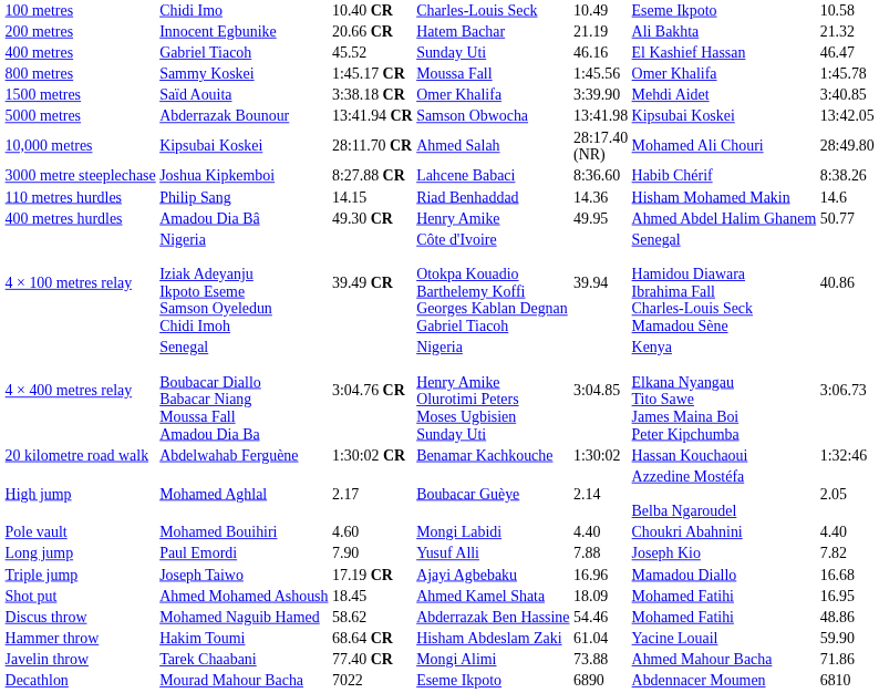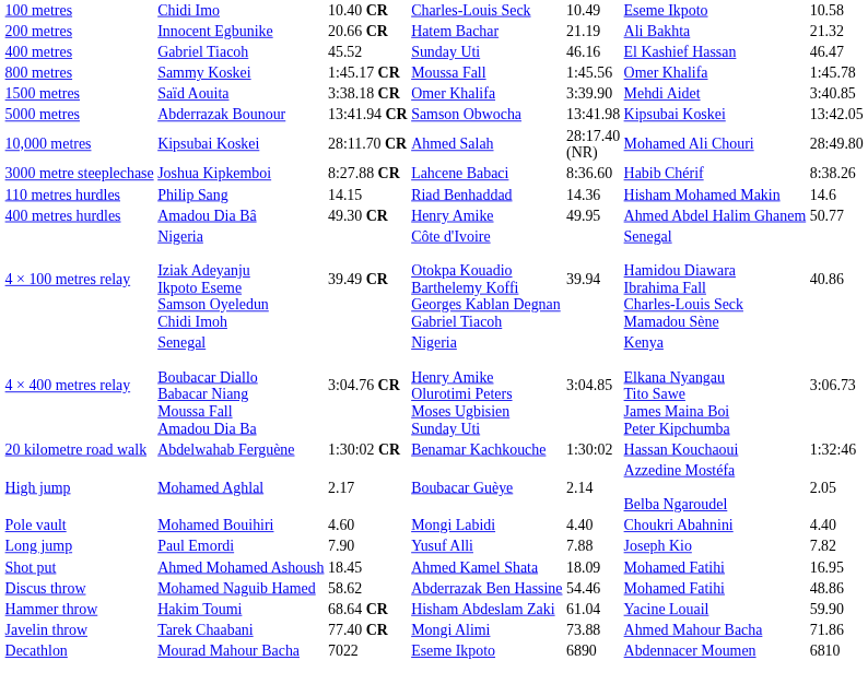 <table>
 <tr>
 <td><a href='#'>100 metres</a></td>
 <td><a href='#'>Chidi Imo</a><br> </td>
 <td>10.40 <strong>CR</strong></td>
 <td><a href='#'>Charles-Louis Seck</a><br> </td>
 <td>10.49</td>
 <td><a href='#'>Eseme Ikpoto</a><br> </td>
 <td>10.58</td>
 </tr>
 <tr>
 <td><a href='#'>200 metres</a></td>
 <td><a href='#'>Innocent Egbunike</a><br> </td>
 <td>20.66 <strong>CR</strong></td>
 <td><a href='#'>Hatem Bachar</a><br> </td>
 <td>21.19</td>
 <td><a href='#'>Ali Bakhta</a><br> </td>
 <td>21.32</td>
 </tr>
 <tr>
 <td><a href='#'>400 metres</a></td>
 <td><a href='#'>Gabriel Tiacoh</a><br> </td>
 <td>45.52</td>
 <td><a href='#'>Sunday Uti</a><br> </td>
 <td>46.16</td>
 <td><a href='#'>El Kashief Hassan</a><br> </td>
 <td>46.47</td>
 </tr>
 <tr>
 <td><a href='#'>800 metres</a></td>
 <td><a href='#'>Sammy Koskei</a><br> </td>
 <td>1:45.17 <strong>CR</strong></td>
 <td><a href='#'>Moussa Fall</a><br> </td>
 <td>1:45.56</td>
 <td><a href='#'>Omer Khalifa</a><br> </td>
 <td>1:45.78</td>
 </tr>
 <tr>
 <td><a href='#'>1500 metres</a></td>
 <td><a href='#'>Saïd Aouita</a><br> </td>
 <td>3:38.18 <strong>CR</strong></td>
 <td><a href='#'>Omer Khalifa</a><br> </td>
 <td>3:39.90</td>
 <td><a href='#'>Mehdi Aidet</a><br> </td>
 <td>3:40.85</td>
 </tr>
 <tr>
 <td><a href='#'>5000 metres</a></td>
 <td><a href='#'>Abderrazak Bounour</a><br> </td>
 <td>13:41.94 <strong>CR</strong></td>
 <td><a href='#'>Samson Obwocha</a><br> </td>
 <td>13:41.98</td>
 <td><a href='#'>Kipsubai Koskei</a><br> </td>
 <td>13:42.05</td>
 </tr>
 <tr>
 <td><a href='#'>10,000 metres</a></td>
 <td><a href='#'>Kipsubai Koskei</a><br> </td>
 <td>28:11.70 <strong>CR</strong></td>
 <td><a href='#'>Ahmed Salah</a><br> </td>
 <td>28:17.40<br>(NR)</td>
 <td><a href='#'>Mohamed Ali Chouri</a><br> </td>
 <td>28:49.80</td>
 </tr>
 <tr>
 <td><a href='#'>3000 metre steeplechase</a></td>
 <td><a href='#'>Joshua Kipkemboi</a><br> </td>
 <td>8:27.88 <strong>CR</strong></td>
 <td><a href='#'>Lahcene Babaci</a><br> </td>
 <td>8:36.60</td>
 <td><a href='#'>Habib Chérif</a><br> </td>
 <td>8:38.26</td>
 </tr>
 <tr>
 <td><a href='#'>110 metres hurdles</a></td>
 <td><a href='#'>Philip Sang</a><br> </td>
 <td>14.15</td>
 <td><a href='#'>Riad Benhaddad</a><br> </td>
 <td>14.36</td>
 <td><a href='#'>Hisham Mohamed Makin</a><br> </td>
 <td>14.6</td>
 </tr>
 <tr>
 <td><a href='#'>400 metres hurdles</a></td>
 <td><a href='#'>Amadou Dia Bâ</a><br> </td>
 <td>49.30 <strong>CR</strong></td>
 <td><a href='#'>Henry Amike</a><br> </td>
 <td>49.95</td>
 <td><a href='#'>Ahmed Abdel Halim Ghanem</a><br> </td>
 <td>50.77</td>
 </tr>
 <tr>
 <td><a href='#'>4 × 100 metres relay</a></td>
 <td><a href='#'>Nigeria</a><br> <br><a href='#'>Iziak Adeyanju</a><br><a href='#'>Ikpoto Eseme</a><br><a href='#'>Samson Oyeledun</a><br><a href='#'>Chidi Imoh</a></td>
 <td>39.49 <strong>CR</strong></td>
 <td><a href='#'>Côte d'Ivoire</a><br> <br><a href='#'>Otokpa Kouadio</a><br><a href='#'>Barthelemy Koffi</a><br><a href='#'>Georges Kablan Degnan</a><br><a href='#'>Gabriel Tiacoh</a></td>
 <td>39.94</td>
 <td><a href='#'>Senegal</a><br> <br><a href='#'>Hamidou Diawara</a><br><a href='#'>Ibrahima Fall</a><br><a href='#'>Charles-Louis Seck</a><br><a href='#'>Mamadou Sène</a></td>
 <td>40.86</td>
 </tr>
 <tr>
 <td><a href='#'>4 × 400 metres relay</a></td>
 <td><a href='#'>Senegal</a><br> <br><a href='#'>Boubacar Diallo</a><br><a href='#'>Babacar Niang</a><br><a href='#'>Moussa Fall</a><br><a href='#'>Amadou Dia Ba</a></td>
 <td>3:04.76 <strong>CR</strong></td>
 <td><a href='#'>Nigeria</a><br> <br><a href='#'>Henry Amike</a><br><a href='#'>Olurotimi Peters</a><br><a href='#'>Moses Ugbisien</a><br><a href='#'>Sunday Uti</a></td>
 <td>3:04.85</td>
 <td><a href='#'>Kenya</a><br> <br><a href='#'>Elkana Nyangau</a><br><a href='#'>Tito Sawe</a><br><a href='#'>James Maina Boi</a><br><a href='#'>Peter Kipchumba</a></td>
 <td>3:06.73</td>
 </tr>
 <tr>
 <td><a href='#'>20 kilometre road walk</a></td>
 <td><a href='#'>Abdelwahab Ferguène</a><br> </td>
 <td>1:30:02 <strong>CR</strong></td>
 <td><a href='#'>Benamar Kachkouche</a><br> </td>
 <td>1:30:02</td>
 <td><a href='#'>Hassan Kouchaoui</a><br> </td>
 <td>1:32:46</td>
 </tr>
 <tr>
 <td><a href='#'>High jump</a></td>
 <td><a href='#'>Mohamed Aghlal</a><br> </td>
 <td>2.17</td>
 <td><a href='#'>Boubacar Guèye</a><br> </td>
 <td>2.14</td>
 <td><a href='#'>Azzedine Mostéfa</a><br>  <br> <a href='#'>Belba Ngaroudel</a><br> </td>
 <td>2.05</td>
 </tr>
 <tr>
 <td><a href='#'>Pole vault</a></td>
 <td><a href='#'>Mohamed Bouihiri</a><br> </td>
 <td>4.60</td>
 <td><a href='#'>Mongi Labidi</a><br> </td>
 <td>4.40</td>
 <td><a href='#'>Choukri Abahnini</a><br> </td>
 <td>4.40</td>
 </tr>
 <tr>
 <td><a href='#'>Long jump</a></td>
 <td><a href='#'>Paul Emordi</a><br> </td>
 <td>7.90</td>
 <td><a href='#'>Yusuf Alli</a><br> </td>
 <td>7.88</td>
 <td><a href='#'>Joseph Kio</a><br> </td>
 <td>7.82</td>
 </tr>
 <tr>
-<td><a href='#'>Triple jump</a></td>
-<td><a href='#'>Joseph Taiwo</a><br> </td>
-<td>17.19 <strong>CR</strong></td>
-<td><a href='#'>Ajayi Agbebaku</a><br> </td>
-<td>16.96</td>
-<td><a href='#'>Mamadou Diallo</a><br> </td>
-<td>16.68</td>
-</tr>
-<tr>
 <td><a href='#'>Shot put</a></td>
 <td><a href='#'>Ahmed Mohamed Ashoush</a><br> </td>
 <td>18.45</td>
 <td><a href='#'>Ahmed Kamel Shata</a><br> </td>
 <td>18.09</td>
 <td><a href='#'>Mohamed Fatihi</a><br> </td>
 <td>16.95</td>
 </tr>
 <tr>
 <td><a href='#'>Discus throw</a></td>
 <td><a href='#'>Mohamed Naguib Hamed</a><br> </td>
 <td>58.62</td>
 <td><a href='#'>Abderrazak Ben Hassine</a><br> </td>
 <td>54.46</td>
 <td><a href='#'>Mohamed Fatihi</a><br> </td>
 <td>48.86</td>
 </tr>
 <tr>
 <td><a href='#'>Hammer throw</a></td>
 <td><a href='#'>Hakim Toumi</a><br> </td>
 <td>68.64 <strong>CR</strong></td>
 <td><a href='#'>Hisham Abdeslam Zaki</a><br> </td>
 <td>61.04</td>
 <td><a href='#'>Yacine Louail</a><br> </td>
 <td>59.90</td>
 </tr>
 <tr>
 <td><a href='#'>Javelin throw</a></td>
 <td><a href='#'>Tarek Chaabani</a><br> </td>
 <td>77.40 <strong>CR</strong></td>
 <td><a href='#'>Mongi Alimi</a><br> </td>
 <td>73.88</td>
 <td><a href='#'>Ahmed Mahour Bacha</a><br> </td>
 <td>71.86</td>
 </tr>
 <tr>
 <td><a href='#'>Decathlon</a></td>
 <td><a href='#'>Mourad Mahour Bacha</a><br> </td>
 <td>7022</td>
 <td><a href='#'>Eseme Ikpoto</a><br> </td>
 <td>6890</td>
 <td><a href='#'>Abdennacer Moumen</a><br> </td>
 <td>6810</td>
 </tr>
 </table>
